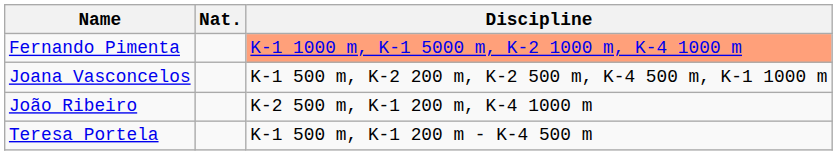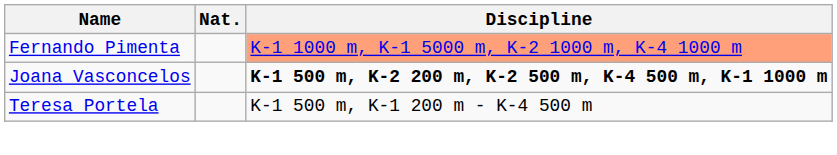 <table class="wikitable">
 <tr>
 <th>Name</th>
 <th>Nat.</th>
 <th>Discipline</th>
 </tr>
 <tr>
 <td><a href='#'>Fernando Pimenta</a></td>
 <td></td>
 <td style="background: lightsalmon;"><a href='#'>K-1 1000 m, K-1 5000 m, K-2 1000 m, K-4 1000 m</a></td>
 </tr>
 <tr>
 <td><a href='#'>Joana Vasconcelos</a></td>
 <td></td>
-<td>K-1 500 m, K-2 200 m, K-2 500 m, K-4 500 m, K-1 1000 m</td>
-</tr>
-<tr>
-<td><a href='#'>João Ribeiro</a></td>
-<td></td>
-<td>K-2 500 m, K-1 200 m, K-4 1000 m</td>
+<td><strong>K-1 500 m, K-2 200 m, K-2 500 m, K-4 500 m, K-1 1000 m</strong></td>
 </tr>
 <tr>
 <td><a href='#'>Teresa Portela</a></td>
 <td></td>
 <td>K-1 500 m, K-1 200 m - K-4 500 m</td>
 </tr>
 </table>
